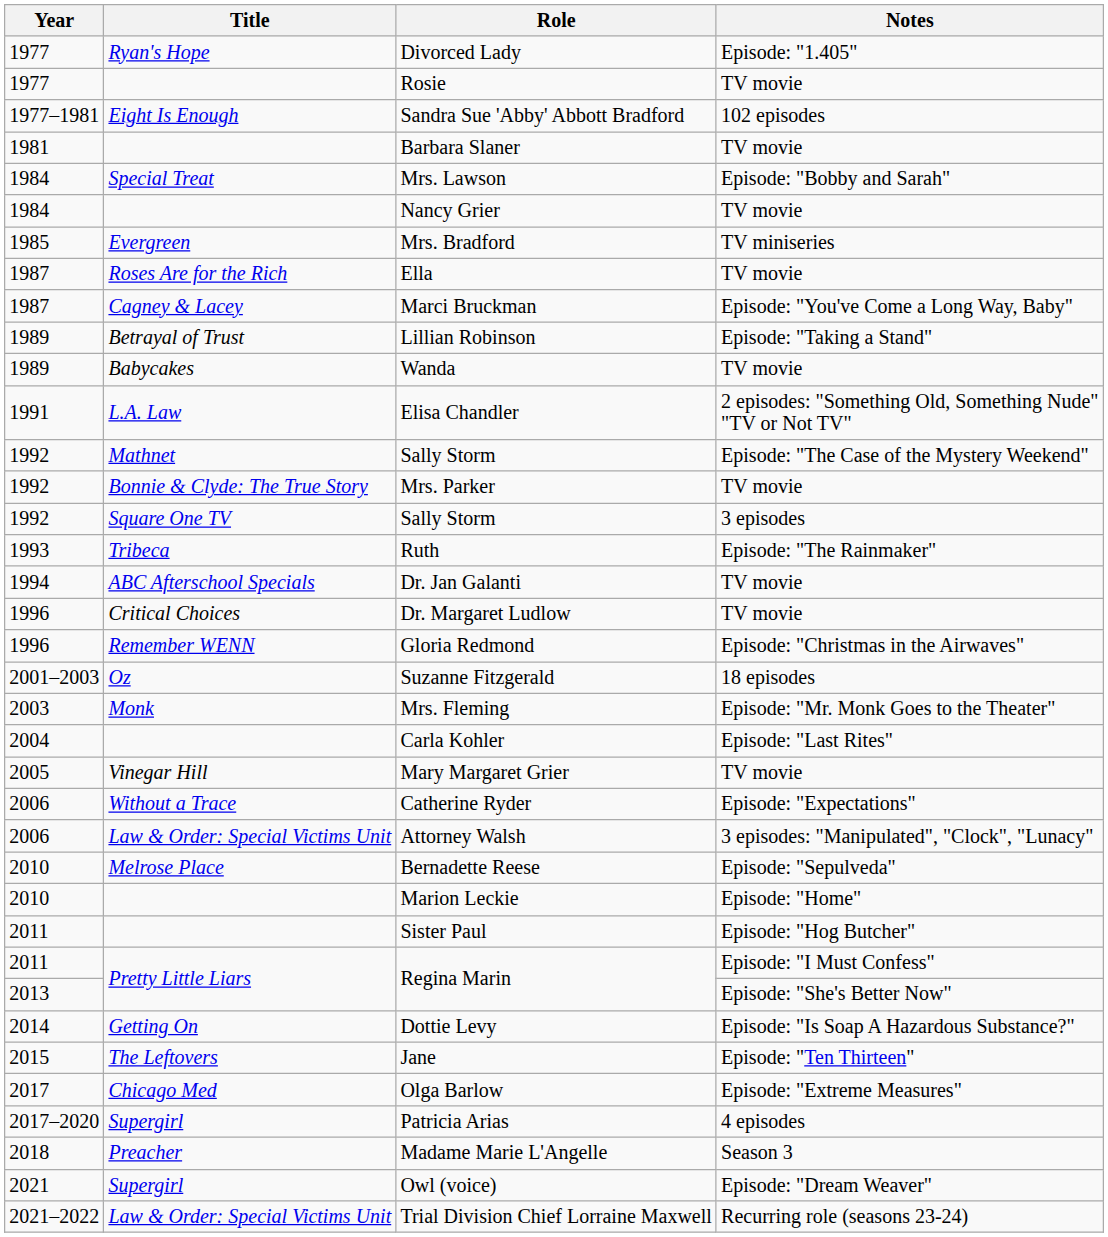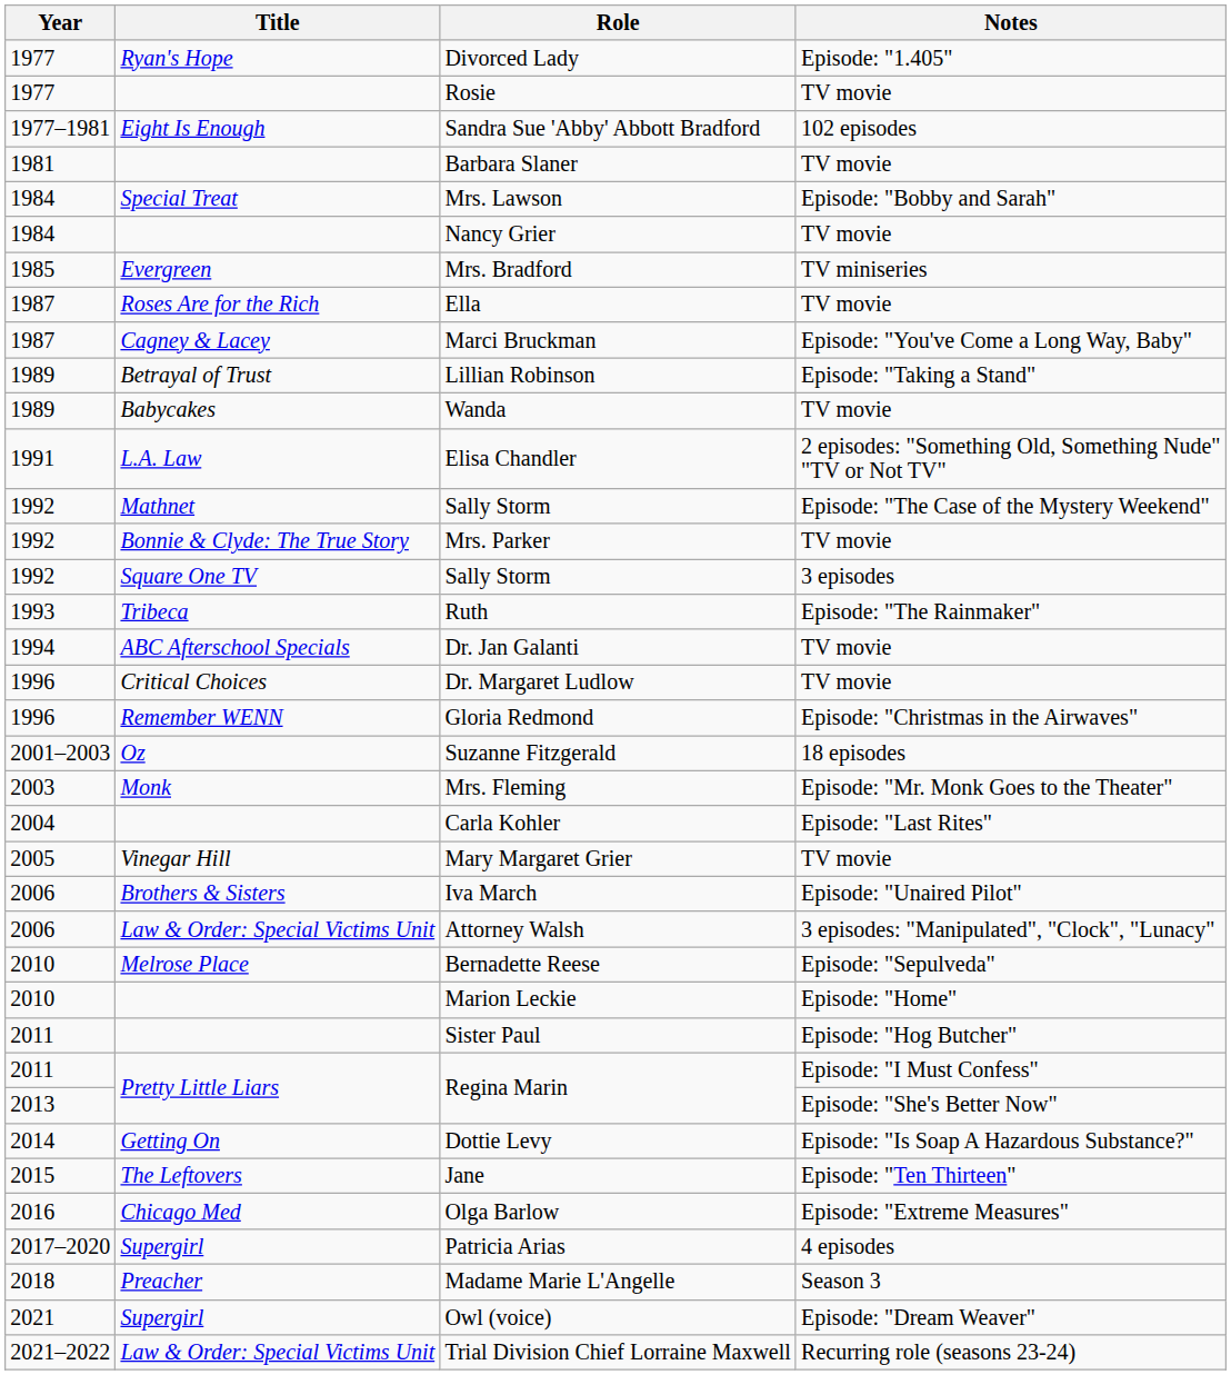 <table class="wikitable sortable">
 <tr>
 <th>Year</th>
 <th>Title</th>
 <th>Role</th>
 <th class="unsortable">Notes</th>
 </tr>
 <tr>
 <td>1977</td>
 <td><em><a href='#'>Ryan's Hope</a></em></td>
 <td>Divorced Lady</td>
 <td>Episode: "1.405"</td>
 </tr>
 <tr>
 <td>1977</td>
 <td><em></em></td>
 <td>Rosie</td>
 <td>TV movie</td>
 </tr>
 <tr>
 <td>1977–1981</td>
 <td><em><a href='#'>Eight Is Enough</a></em></td>
 <td>Sandra Sue 'Abby' Abbott Bradford</td>
 <td>102 episodes</td>
 </tr>
 <tr>
 <td>1981</td>
 <td><em></em></td>
 <td>Barbara Slaner</td>
 <td>TV movie</td>
 </tr>
 <tr>
 <td>1984</td>
 <td><em><a href='#'>Special Treat</a></em></td>
 <td>Mrs. Lawson</td>
 <td>Episode: "Bobby and Sarah"</td>
 </tr>
 <tr>
 <td>1984</td>
 <td><em></em></td>
 <td>Nancy Grier</td>
 <td>TV movie</td>
 </tr>
 <tr>
 <td>1985</td>
 <td><em><a href='#'>Evergreen</a></em></td>
 <td>Mrs. Bradford</td>
 <td>TV miniseries</td>
 </tr>
 <tr>
 <td>1987</td>
 <td><em><a href='#'>Roses Are for the Rich</a></em></td>
 <td>Ella</td>
 <td>TV movie</td>
 </tr>
 <tr>
 <td>1987</td>
 <td><em><a href='#'>Cagney & Lacey</a></em></td>
 <td>Marci Bruckman</td>
 <td>Episode: "You've Come a Long Way, Baby"</td>
 </tr>
 <tr>
 <td>1989</td>
 <td><em>Betrayal of Trust</em></td>
 <td>Lillian Robinson</td>
 <td>Episode: "Taking a Stand"</td>
 </tr>
 <tr>
 <td>1989</td>
 <td><em>Babycakes</em></td>
 <td>Wanda</td>
 <td>TV movie</td>
 </tr>
 <tr>
 <td>1991</td>
 <td><em><a href='#'>L.A. Law</a></em></td>
 <td>Elisa Chandler</td>
 <td>2 episodes: "Something Old, Something Nude"<br>"TV or Not TV"</td>
 </tr>
 <tr>
 <td>1992</td>
 <td><em><a href='#'>Mathnet</a></em></td>
 <td>Sally Storm</td>
 <td>Episode: "The Case of the Mystery Weekend"</td>
 </tr>
 <tr>
 <td>1992</td>
 <td><em><a href='#'>Bonnie & Clyde: The True Story</a></em></td>
 <td>Mrs. Parker</td>
 <td>TV movie</td>
 </tr>
 <tr>
 <td>1992</td>
 <td><em><a href='#'>Square One TV</a></em></td>
 <td>Sally Storm</td>
 <td>3 episodes</td>
 </tr>
 <tr>
 <td>1993</td>
 <td><em><a href='#'>Tribeca</a></em></td>
 <td>Ruth</td>
 <td>Episode: "The Rainmaker"</td>
 </tr>
 <tr>
 <td>1994</td>
 <td><em><a href='#'>ABC Afterschool Specials</a></em></td>
 <td>Dr. Jan Galanti</td>
 <td>TV movie</td>
 </tr>
 <tr>
 <td>1996</td>
 <td><em>Critical Choices</em></td>
 <td>Dr. Margaret Ludlow</td>
 <td>TV movie</td>
 </tr>
 <tr>
 <td>1996</td>
 <td><em><a href='#'>Remember WENN</a></em></td>
 <td>Gloria Redmond</td>
 <td>Episode: "Christmas in the Airwaves"</td>
 </tr>
 <tr>
 <td>2001–2003</td>
 <td><em><a href='#'>Oz</a></em></td>
 <td>Suzanne Fitzgerald</td>
 <td>18 episodes</td>
 </tr>
 <tr>
 <td>2003</td>
 <td><em><a href='#'>Monk</a></em></td>
 <td>Mrs. Fleming</td>
 <td>Episode: "Mr. Monk Goes to the Theater"</td>
 </tr>
 <tr>
 <td>2004</td>
 <td><em></em></td>
 <td>Carla Kohler</td>
 <td>Episode: "Last Rites"</td>
 </tr>
 <tr>
 <td>2005</td>
 <td><em>Vinegar Hill</em></td>
 <td>Mary Margaret Grier</td>
 <td>TV movie</td>
 </tr>
 <tr>
 <td>2006</td>
-<td><em><a href='#'>Without a Trace</a></em></td>
-<td>Catherine Ryder</td>
-<td>Episode: "Expectations"</td>
+<td><em><a href='#'>Brothers & Sisters</a></em></td>
+<td>Iva March</td>
+<td>Episode: "Unaired Pilot"</td>
 </tr>
 <tr>
 <td>2006</td>
 <td><em><a href='#'>Law & Order: Special Victims Unit</a></em></td>
 <td>Attorney Walsh</td>
 <td>3 episodes: "Manipulated", "Clock", "Lunacy"</td>
 </tr>
 <tr>
 <td>2010</td>
 <td><em><a href='#'>Melrose Place</a></em></td>
 <td>Bernadette Reese</td>
 <td>Episode: "Sepulveda"</td>
 </tr>
 <tr>
 <td>2010</td>
 <td><em></em></td>
 <td>Marion Leckie</td>
 <td>Episode: "Home"</td>
 </tr>
 <tr>
 <td>2011</td>
 <td><em></em></td>
 <td>Sister Paul</td>
 <td>Episode: "Hog Butcher"</td>
 </tr>
 <tr>
 <td>2011</td>
 <td rowspan=2><em><a href='#'>Pretty Little Liars</a></em></td>
 <td rowspan=2>Regina Marin</td>
 <td>Episode: "I Must Confess"</td>
 </tr>
 <tr>
 <td>2013</td>
 <td>Episode: "She's Better Now"</td>
 </tr>
 <tr>
 <td>2014</td>
 <td><em><a href='#'>Getting On</a></em></td>
 <td>Dottie Levy</td>
 <td>Episode: "Is Soap A Hazardous Substance?"</td>
 </tr>
 <tr>
 <td>2015</td>
 <td><em><a href='#'>The Leftovers</a></em></td>
 <td>Jane</td>
 <td>Episode: "<a href='#'>Ten Thirteen</a>"</td>
 </tr>
 <tr>
-<td>2017</td>
+<td>2016</td>
 <td><em><a href='#'>Chicago Med</a></em></td>
 <td>Olga Barlow</td>
 <td>Episode: "Extreme Measures"</td>
 </tr>
 <tr>
 <td>2017–2020</td>
 <td><em><a href='#'>Supergirl</a></em></td>
 <td>Patricia Arias</td>
 <td>4 episodes</td>
 </tr>
 <tr>
 <td>2018</td>
 <td><em><a href='#'>Preacher</a></em></td>
 <td>Madame Marie L'Angelle</td>
 <td>Season 3</td>
 </tr>
 <tr>
 <td>2021</td>
 <td><em><a href='#'>Supergirl</a></em></td>
 <td>Owl (voice)</td>
 <td>Episode: "Dream Weaver"</td>
 </tr>
 <tr>
 <td>2021–2022</td>
 <td><em><a href='#'>Law & Order: Special Victims Unit</a></em></td>
 <td>Trial Division Chief Lorraine Maxwell</td>
 <td>Recurring role (seasons 23-24)</td>
 </tr>
 </table>
